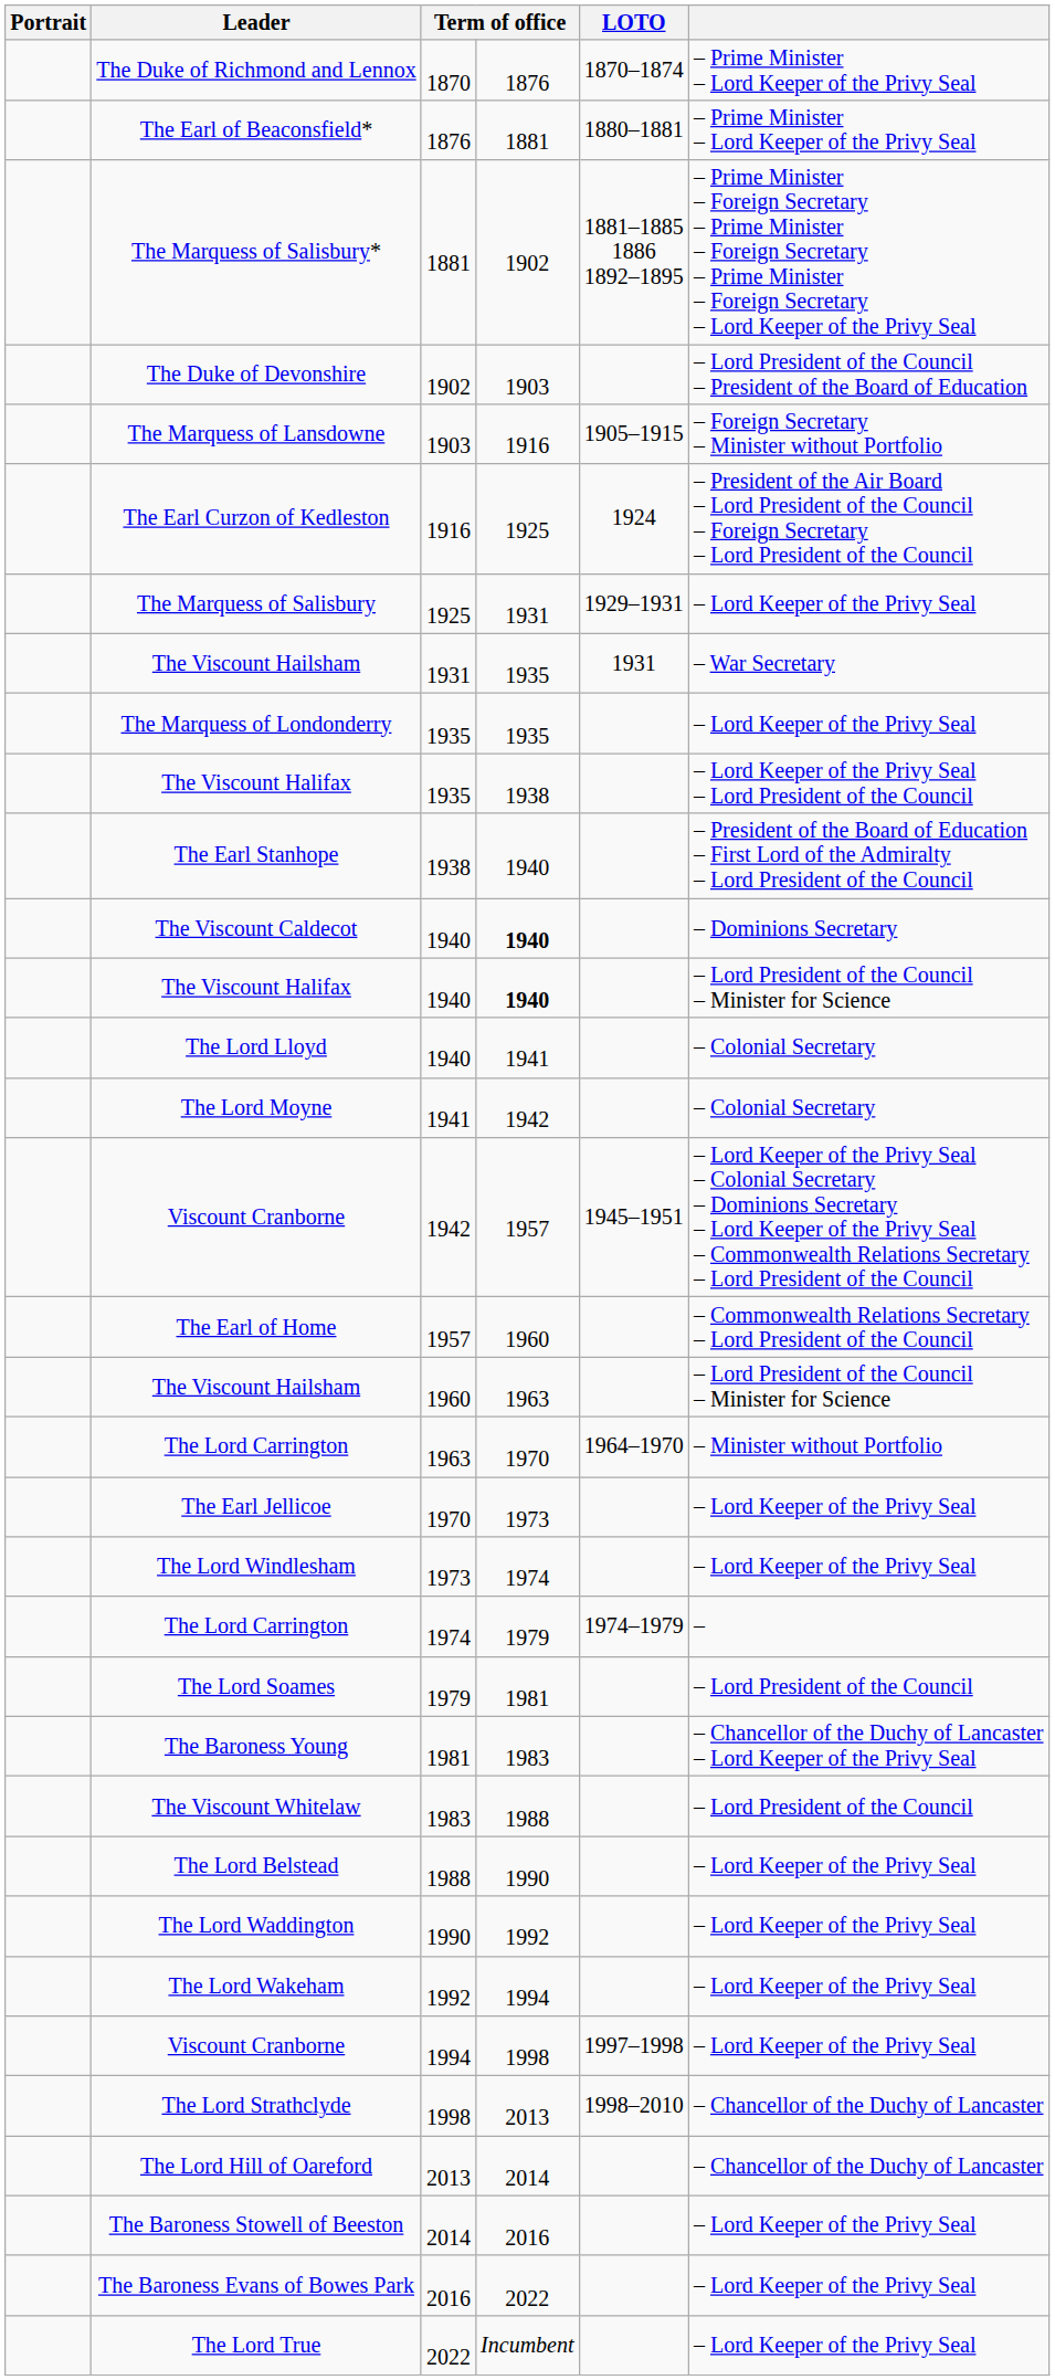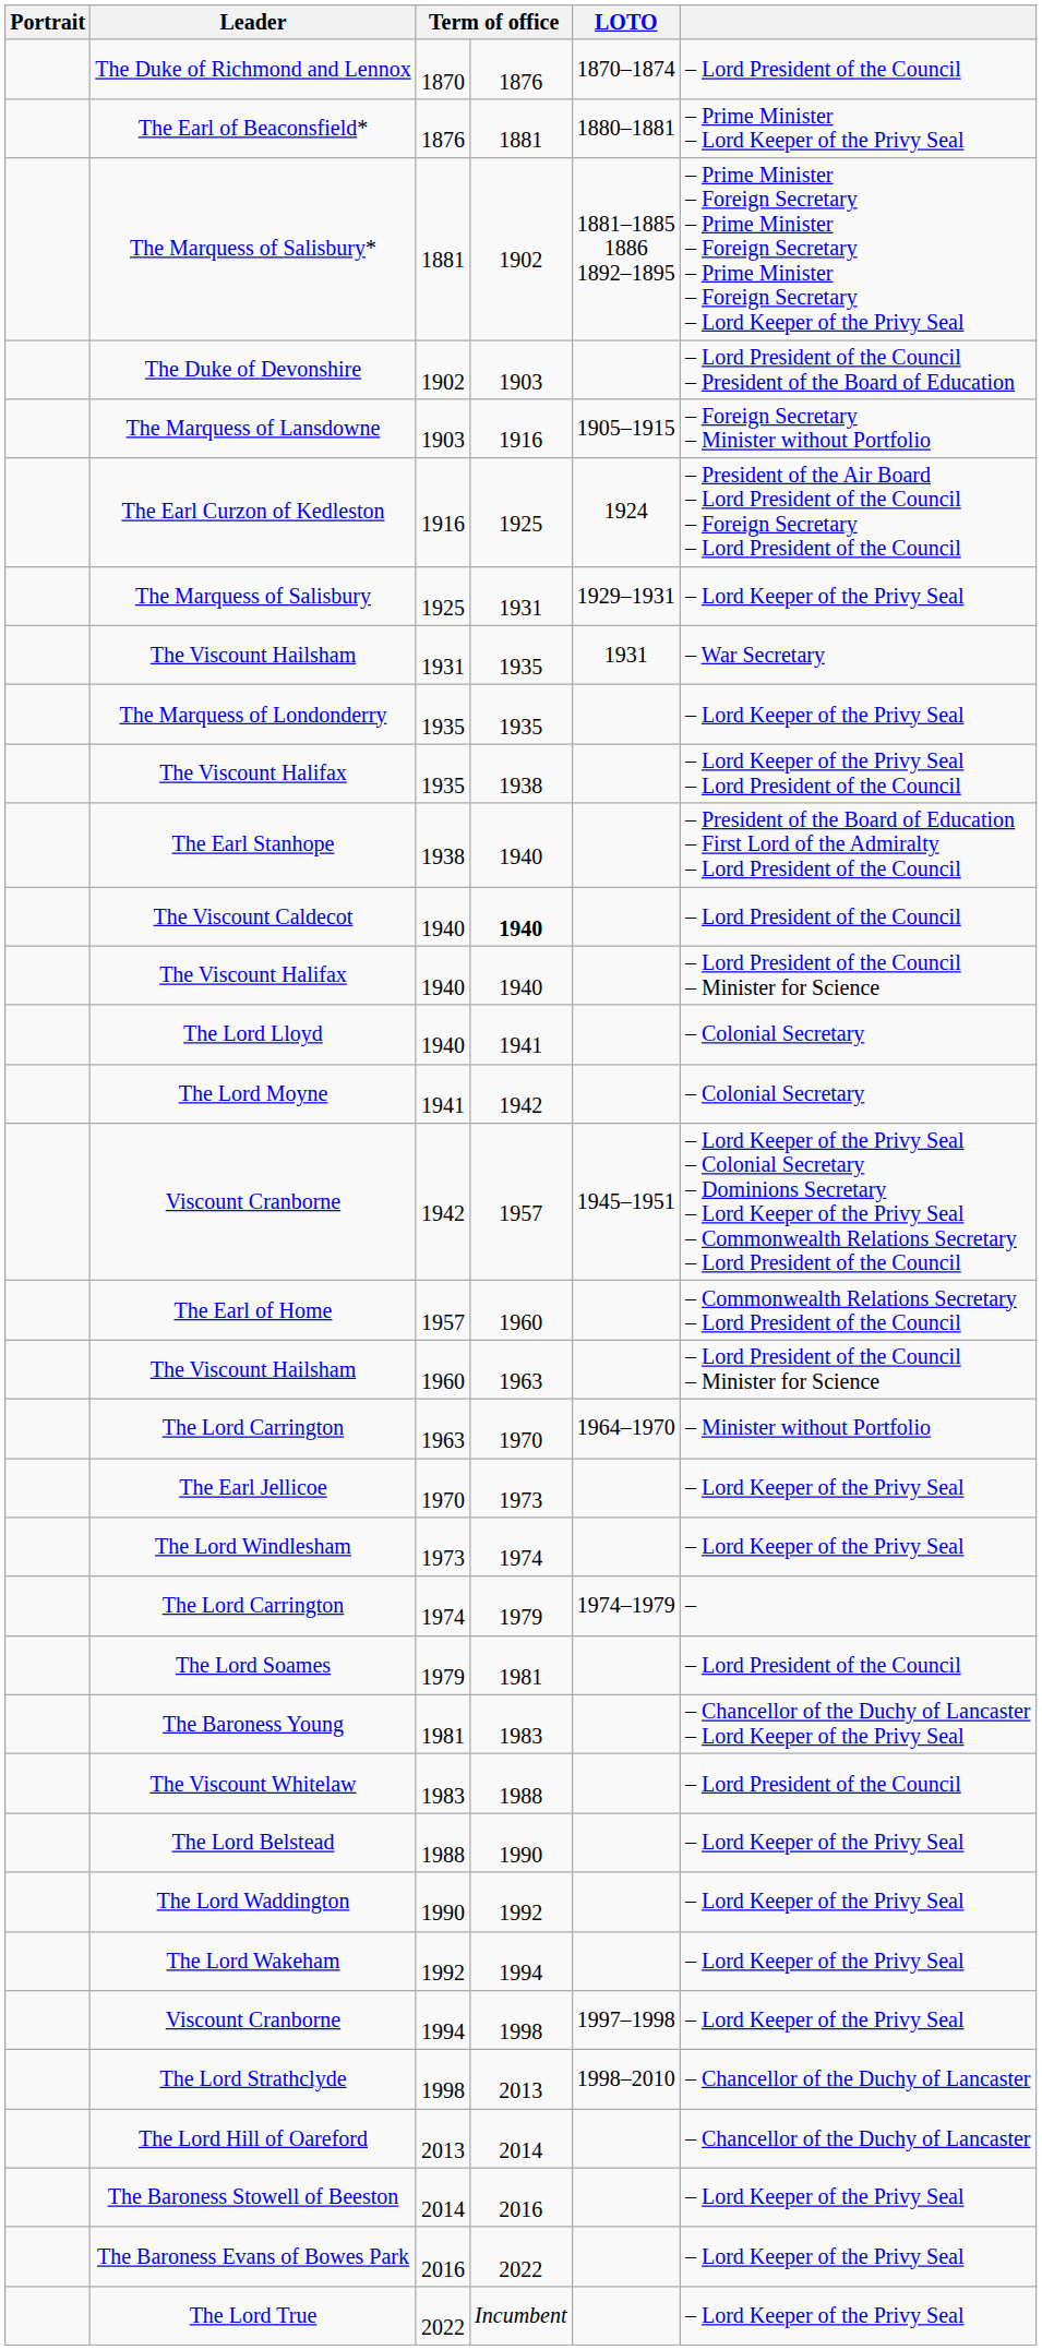 <table class="wikitable" style="text-align:Center;">
 <tr>
 <th>Portrait</th>
 <th>Leader</th>
 <th colspan=2>Term of office</th>
 <th><a href='#'>LOTO</a></th>
 <th></th>
 </tr>
 <tr>
 <td></td>
 <td><a href='#'>The Duke of Richmond and Lennox</a></td>
 <td><br>1870</td>
 <td><br>1876</td>
 <td>1870–1874</td>
-<td style="text-align:left;">– <a href='#'>Prime Minister</a> <br>– <a href='#'>Lord Keeper of the Privy Seal</a> </td>
+<td style="text-align:left;">– <a href='#'>Lord President of the Council</a> </td>
 </tr>
 <tr>
 <td></td>
 <td><a href='#'>The Earl of Beaconsfield</a>*</td>
 <td><br>1876</td>
 <td><br>1881</td>
 <td>1880–1881</td>
 <td style="text-align:left;">– <a href='#'>Prime Minister</a> <br>– <a href='#'>Lord Keeper of the Privy Seal</a> </td>
 </tr>
 <tr>
 <td></td>
 <td><a href='#'>The Marquess of Salisbury</a>*</td>
 <td><br>1881</td>
 <td><br>1902</td>
 <td>1881–1885<br>1886<br>1892–1895</td>
 <td style="text-align:left;">– <a href='#'>Prime Minister</a> <br>– <a href='#'>Foreign Secretary</a> <br>– <a href='#'>Prime Minister</a> <br>– <a href='#'>Foreign Secretary</a> <br>– <a href='#'>Prime Minister</a> <br>– <a href='#'>Foreign Secretary</a> <br>– <a href='#'>Lord Keeper of the Privy Seal</a> </td>
 </tr>
 <tr>
 <td></td>
 <td><a href='#'>The Duke of Devonshire</a></td>
 <td><br>1902</td>
 <td><br>1903</td>
 <td></td>
 <td style="text-align:left;">– <a href='#'>Lord President of the Council</a> <br>– <a href='#'>President of the Board of Education</a> </td>
 </tr>
 <tr>
 <td></td>
 <td><a href='#'>The Marquess of Lansdowne</a></td>
 <td><br>1903</td>
 <td><br>1916</td>
 <td>1905–1915</td>
 <td style="text-align:left;">– <a href='#'>Foreign Secretary</a> <br>– <a href='#'>Minister without Portfolio</a> </td>
 </tr>
 <tr>
 <td></td>
 <td><a href='#'>The Earl Curzon of Kedleston</a><br></td>
 <td><br>1916</td>
 <td><br>1925</td>
 <td>1924</td>
 <td style="text-align:left;">– <a href='#'>President of the Air Board</a> <br> – <a href='#'>Lord President of the Council</a> <br> – <a href='#'>Foreign Secretary</a> <br> – <a href='#'>Lord President of the Council</a> </td>
 </tr>
 <tr>
 <td></td>
 <td><a href='#'>The Marquess of Salisbury</a></td>
 <td><br>1925</td>
 <td><br>1931</td>
 <td>1929–1931</td>
 <td style="text-align:left;">– <a href='#'>Lord Keeper of the Privy Seal</a> </td>
 </tr>
 <tr>
 <td></td>
 <td><a href='#'>The Viscount Hailsham</a></td>
 <td><br>1931</td>
 <td><br>1935</td>
 <td>1931</td>
 <td style="text-align:left;">– <a href='#'>War Secretary</a> </td>
 </tr>
 <tr>
 <td></td>
 <td><a href='#'>The Marquess of Londonderry</a></td>
 <td><br>1935</td>
 <td><br>1935</td>
 <td></td>
 <td style="text-align:left;">– <a href='#'>Lord Keeper of the Privy Seal</a></td>
 </tr>
 <tr>
 <td></td>
 <td><a href='#'>The Viscount Halifax</a></td>
 <td><br>1935</td>
 <td><br>1938</td>
 <td></td>
 <td style="text-align:left;">– <a href='#'>Lord Keeper of the Privy Seal</a> <br>– <a href='#'>Lord President of the Council</a> </td>
 </tr>
 <tr>
 <td></td>
 <td><a href='#'>The Earl Stanhope</a></td>
 <td><br>1938</td>
 <td><br>1940</td>
 <td></td>
 <td style="text-align:left;">– <a href='#'>President of the Board of Education</a> <br> – <a href='#'>First Lord of the Admiralty</a> <br> – <a href='#'>Lord President of the Council</a> </td>
 </tr>
 <tr>
 <td></td>
 <td><a href='#'>The Viscount Caldecot</a></td>
 <td><br>1940</td>
 <td><strong><br>1940</strong></td>
 <td></td>
-<td style="text-align:left;">– <a href='#'>Dominions Secretary</a></td>
+<td style="text-align:left;">– <a href='#'>Lord President of the Council</a></td>
 </tr>
 <tr>
 <td></td>
 <td><a href='#'>The Viscount Halifax</a></td>
 <td><br>1940</td>
-<td><strong><br>1940</strong></td>
+<td><br>1940</td>
 <td></td>
 <td style="text-align:left;">– <a href='#'>Lord President of the Council</a><br>– Minister for Science </td>
 </tr>
 <tr>
 <td></td>
 <td><a href='#'>The Lord Lloyd</a></td>
 <td><br>1940</td>
 <td><br>1941</td>
 <td></td>
 <td style="text-align:left;">– <a href='#'>Colonial Secretary</a> </td>
 </tr>
 <tr>
 <td></td>
 <td><a href='#'>The Lord Moyne</a></td>
 <td><br>1941</td>
 <td><br>1942</td>
 <td></td>
 <td style="text-align:left;">– <a href='#'>Colonial Secretary</a></td>
 </tr>
 <tr>
 <td></td>
 <td><a href='#'>Viscount Cranborne</a><br></td>
 <td><br>1942</td>
 <td><br>1957</td>
 <td>1945–1951</td>
 <td style="text-align:left;">– <a href='#'>Lord Keeper of the Privy Seal</a> <br>– <a href='#'>Colonial Secretary</a> <br>– <a href='#'>Dominions Secretary</a> <br>– <a href='#'>Lord Keeper of the Privy Seal</a> <br>– <a href='#'>Commonwealth Relations Secretary</a> <br>– <a href='#'>Lord President of the Council</a> </td>
 </tr>
 <tr>
 <td></td>
 <td><a href='#'>The Earl of Home</a></td>
 <td><br>1957</td>
 <td><br>1960</td>
 <td></td>
 <td style="text-align:left;">– <a href='#'>Commonwealth Relations Secretary</a> <br>– <a href='#'>Lord President of the Council</a> </td>
 </tr>
 <tr>
 <td></td>
 <td><a href='#'>The Viscount Hailsham</a></td>
 <td><br>1960</td>
 <td><br>1963</td>
 <td></td>
 <td style="text-align:left;">– <a href='#'>Lord President of the Council</a><br>– Minister for Science </td>
 </tr>
 <tr>
 <td></td>
 <td><a href='#'>The Lord Carrington</a></td>
 <td><br>1963</td>
 <td><br>1970</td>
 <td>1964–1970</td>
 <td style="text-align:left;">– <a href='#'>Minister without Portfolio</a> </td>
 </tr>
 <tr>
 <td></td>
 <td><a href='#'>The Earl Jellicoe</a></td>
 <td><br>1970</td>
 <td><br>1973</td>
 <td></td>
 <td style="text-align:left;">– <a href='#'>Lord Keeper of the Privy Seal</a></td>
 </tr>
 <tr>
 <td></td>
 <td><a href='#'>The Lord Windlesham</a></td>
 <td><br>1973</td>
 <td><br>1974</td>
 <td></td>
 <td style="text-align:left;">– <a href='#'>Lord Keeper of the Privy Seal</a></td>
 </tr>
 <tr>
 <td></td>
 <td><a href='#'>The Lord Carrington</a></td>
 <td><br>1974</td>
 <td><br>1979</td>
 <td>1974–1979</td>
 <td style="text-align:left;">–</td>
 </tr>
 <tr>
 <td></td>
 <td><a href='#'>The Lord Soames</a></td>
 <td><br>1979</td>
 <td><br>1981</td>
 <td></td>
 <td style="text-align:left;">– <a href='#'>Lord President of the Council</a></td>
 </tr>
 <tr>
 <td></td>
 <td><a href='#'>The Baroness Young</a></td>
 <td><br>1981</td>
 <td><br>1983</td>
 <td></td>
 <td style="text-align:left;">– <a href='#'>Chancellor of the Duchy of Lancaster</a> <br>– <a href='#'>Lord Keeper of the Privy Seal</a> </td>
 </tr>
 <tr>
 <td></td>
 <td><a href='#'>The Viscount Whitelaw</a></td>
 <td><br>1983</td>
 <td><br>1988</td>
 <td></td>
 <td style="text-align:left;">– <a href='#'>Lord President of the Council</a></td>
 </tr>
 <tr>
 <td></td>
 <td><a href='#'>The Lord Belstead</a></td>
 <td><br>1988</td>
 <td><br>1990</td>
 <td></td>
 <td style="text-align:left;">– <a href='#'>Lord Keeper of the Privy Seal</a></td>
 </tr>
 <tr>
 <td></td>
 <td><a href='#'>The Lord Waddington</a></td>
 <td><br>1990</td>
 <td><br>1992</td>
 <td></td>
 <td style="text-align:left;">– <a href='#'>Lord Keeper of the Privy Seal</a></td>
 </tr>
 <tr>
 <td></td>
 <td><a href='#'>The Lord Wakeham</a></td>
 <td><br>1992</td>
 <td><br>1994</td>
 <td></td>
 <td style="text-align:left;">– <a href='#'>Lord Keeper of the Privy Seal</a></td>
 </tr>
 <tr>
 <td></td>
 <td><a href='#'>Viscount Cranborne</a><br></td>
 <td><br>1994</td>
 <td><br>1998</td>
 <td>1997–1998</td>
 <td style="text-align:left;">– <a href='#'>Lord Keeper of the Privy Seal</a> </td>
 </tr>
 <tr>
 <td></td>
 <td><a href='#'>The Lord Strathclyde</a></td>
 <td><br>1998</td>
 <td><br>2013</td>
 <td>1998–2010</td>
 <td style="text-align:left;">– <a href='#'>Chancellor of the Duchy of Lancaster</a> </td>
 </tr>
 <tr>
 <td></td>
 <td><a href='#'>The Lord Hill of Oareford</a></td>
 <td><br>2013</td>
 <td><br>2014</td>
 <td></td>
 <td style="text-align:left;">– <a href='#'>Chancellor of the Duchy of Lancaster</a></td>
 </tr>
 <tr>
 <td></td>
 <td><a href='#'>The Baroness Stowell of Beeston</a></td>
 <td><br>2014</td>
 <td><br>2016</td>
 <td></td>
 <td style="text-align:left;">– <a href='#'>Lord Keeper of the Privy Seal</a></td>
 </tr>
 <tr>
 <td></td>
 <td><a href='#'>The Baroness Evans of Bowes Park</a></td>
 <td><br>2016</td>
 <td><br>2022</td>
 <td></td>
 <td style="text-align:left;">– <a href='#'>Lord Keeper of the Privy Seal</a></td>
 </tr>
 <tr>
 <td></td>
 <td><a href='#'>The Lord True</a></td>
 <td><br>2022</td>
 <td><em>Incumbent</em></td>
 <td></td>
 <td style="text-align:left;">– <a href='#'>Lord Keeper of the Privy Seal</a></td>
 </tr>
 <tr>
 </tr>
 </table>
